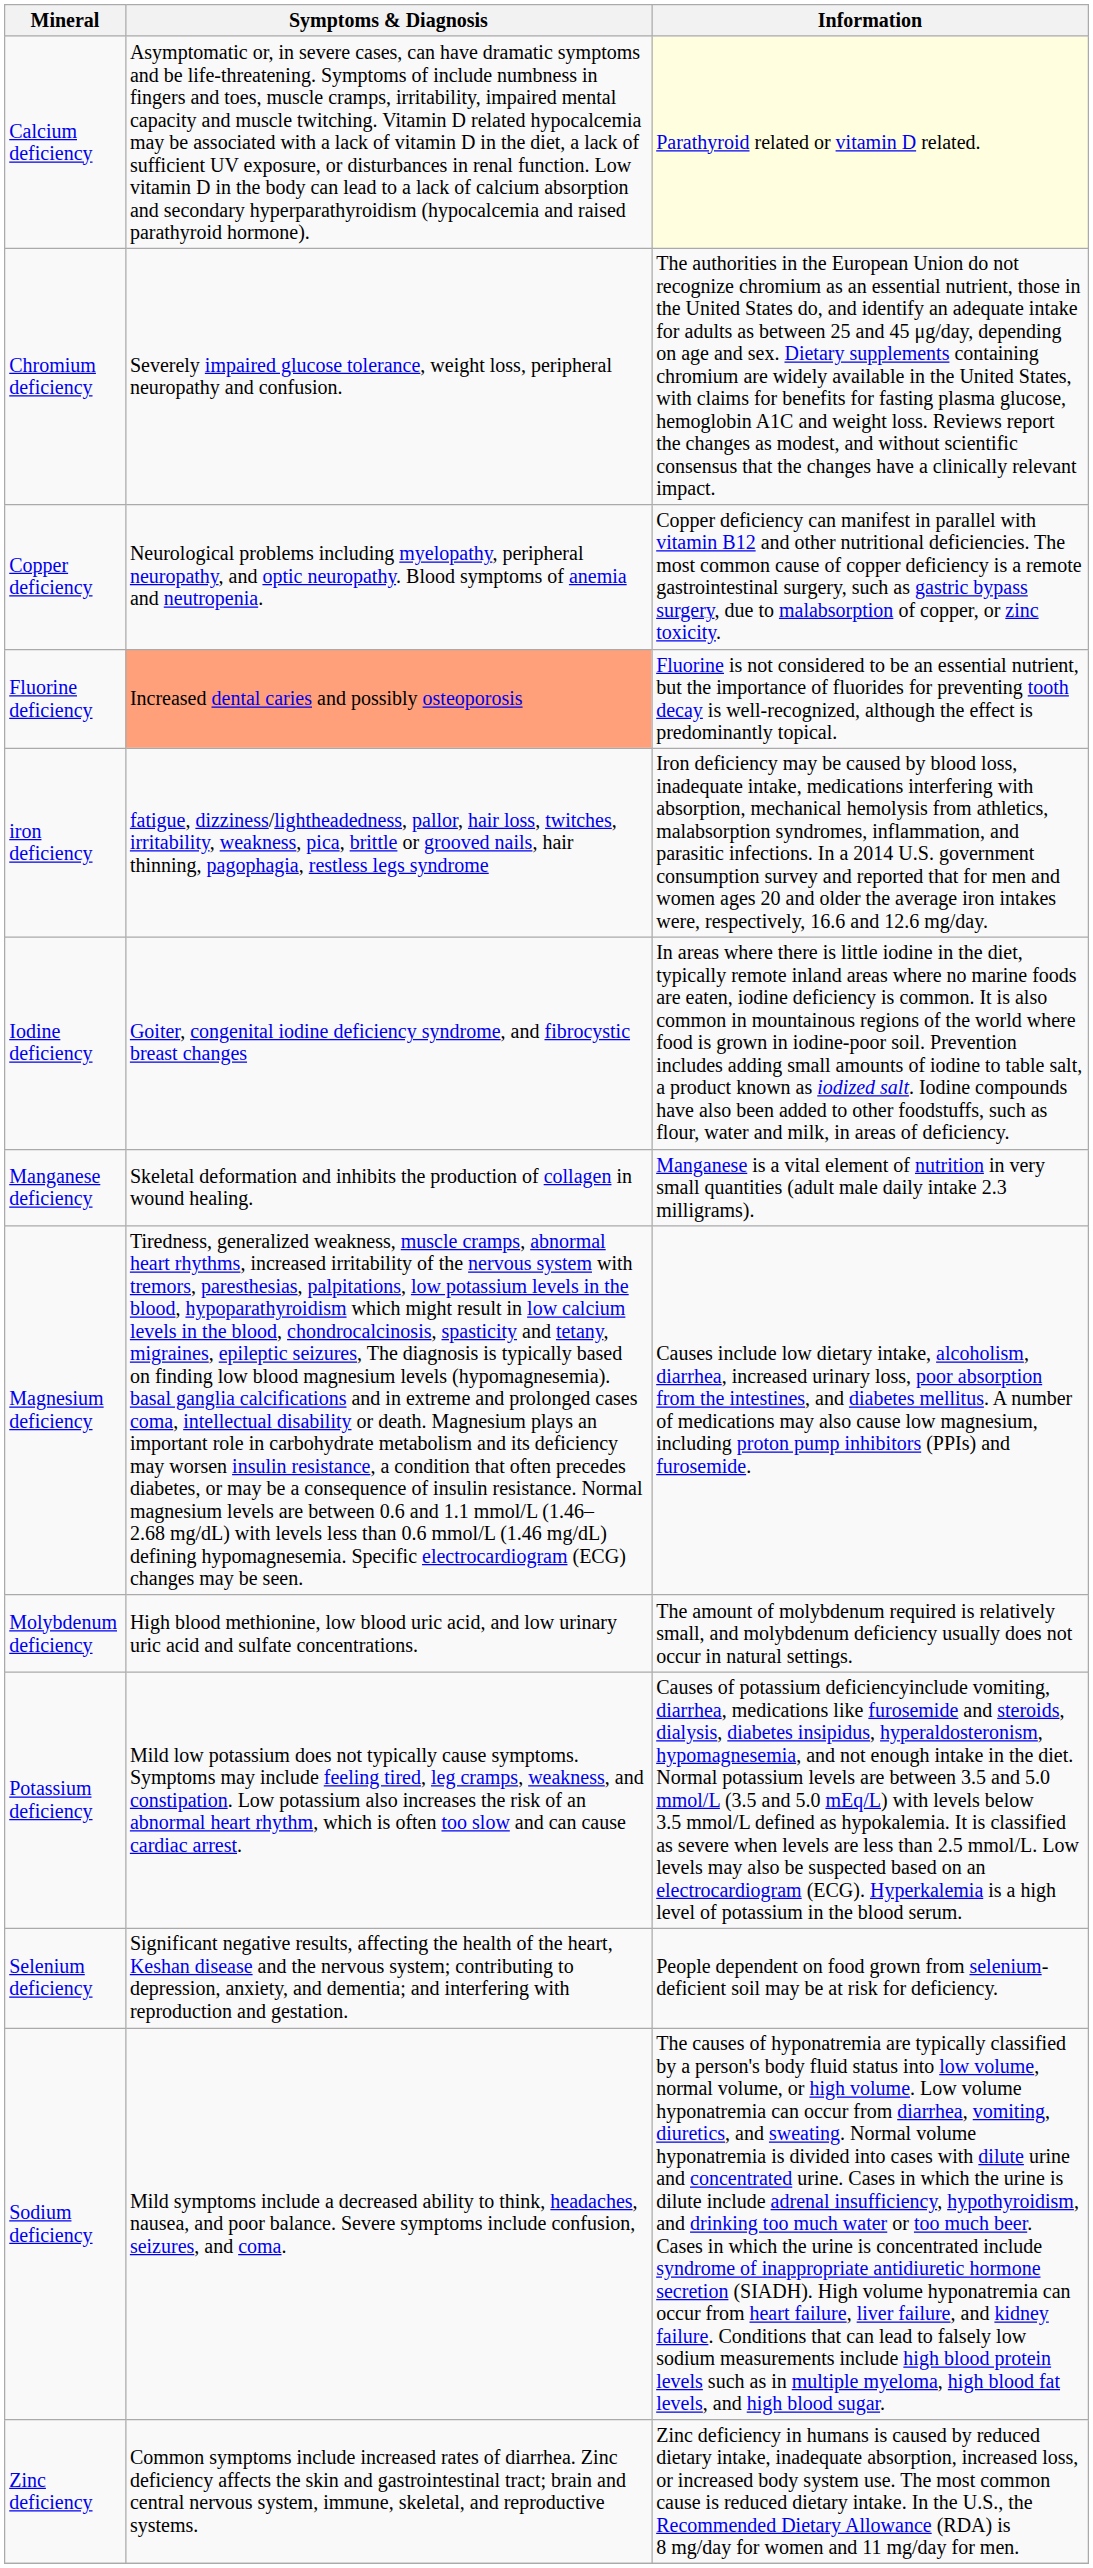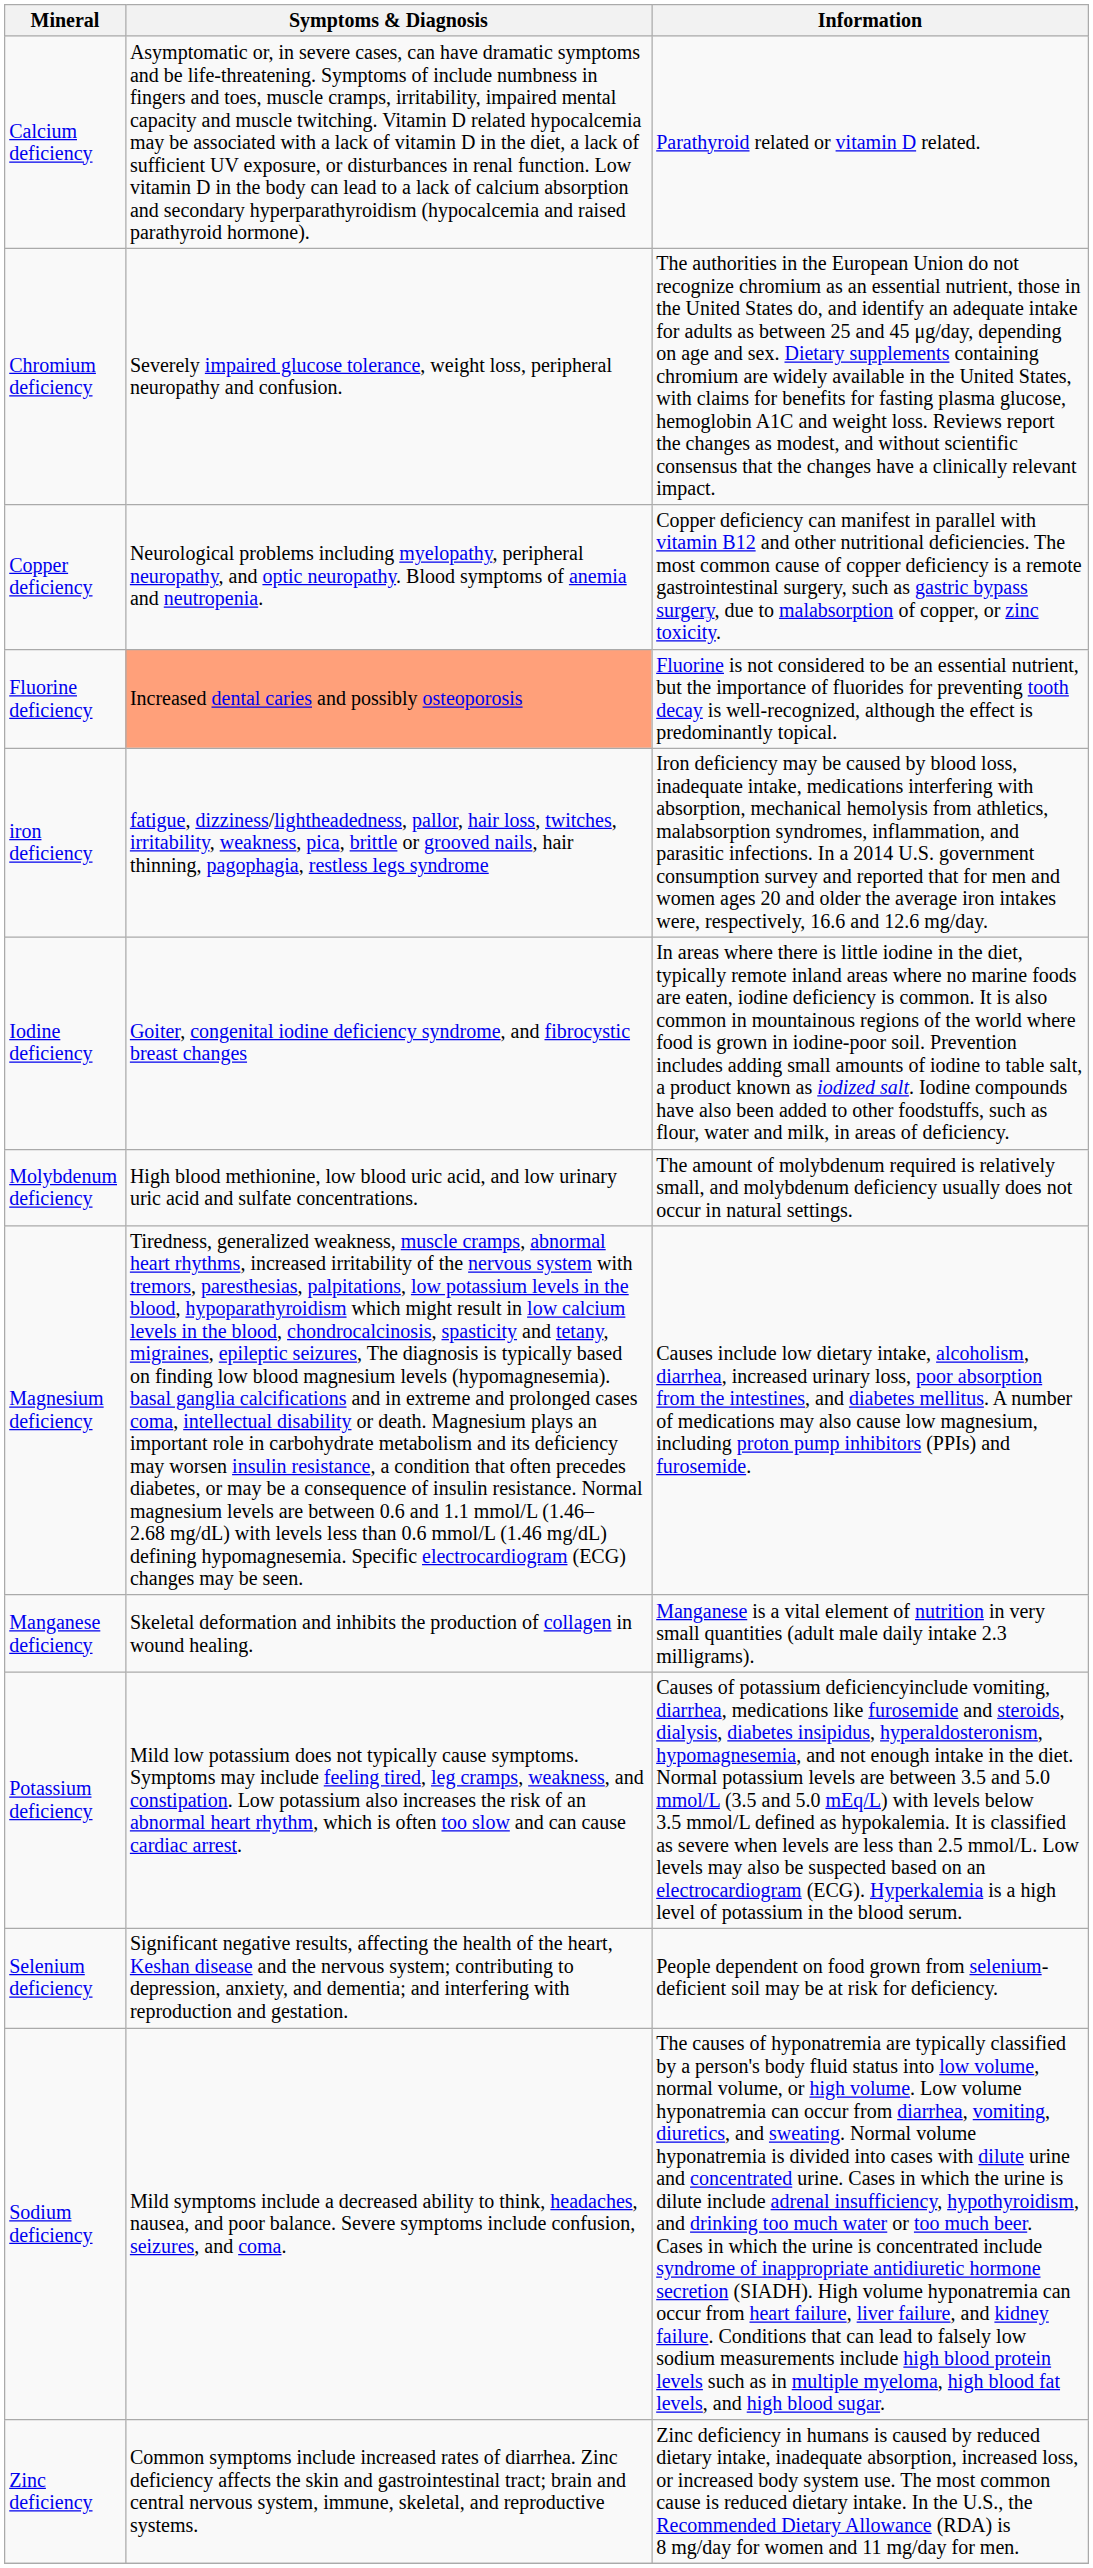 <table class="wikitable">
 <tr>
 <th>Mineral</th>
 <th>Symptoms & Diagnosis</th>
 <th>Information</th>
 </tr>
 <tr>
 <td><a href='#'>Calcium deficiency</a></td>
 <td>Asymptomatic or, in severe cases, can have dramatic symptoms and be life-threatening. Symptoms of include numbness in fingers and toes, muscle cramps, irritability, impaired mental capacity and muscle twitching. Vitamin D related hypocalcemia may be associated with a lack of vitamin D in the diet, a lack of sufficient UV exposure, or disturbances in renal function. Low vitamin D in the body can lead to a lack of calcium absorption and secondary hyperparathyroidism (hypocalcemia and raised parathyroid hormone).</td>
-<td style="background: lightyellow;"><a href='#'>Parathyroid</a> related or <a href='#'>vitamin D</a> related.</td>
+<td><a href='#'>Parathyroid</a> related or <a href='#'>vitamin D</a> related.</td>
 </tr>
 <tr>
 <td><a href='#'>Chromium deficiency</a></td>
 <td>Severely <a href='#'>impaired glucose tolerance</a>, weight loss, peripheral neuropathy and confusion.</td>
 <td>The authorities in the European Union do not recognize chromium as an essential nutrient, those in the United States do, and identify an adequate intake for adults as between 25 and 45 μg/day, depending on age and sex. <a href='#'>Dietary supplements</a> containing chromium are widely available in the United States, with claims for benefits for fasting plasma glucose, hemoglobin A1C and weight loss. Reviews report the changes as modest, and without scientific consensus that the changes have a clinically relevant impact.</td>
 </tr>
 <tr>
 <td><a href='#'>Copper deficiency</a></td>
 <td>Neurological problems including <a href='#'>myelopathy</a>, peripheral <a href='#'>neuropathy</a>, and <a href='#'>optic neuropathy</a>. Blood symptoms of <a href='#'>anemia</a>  and <a href='#'>neutropenia</a>.</td>
 <td>Copper deficiency can manifest in parallel with <a href='#'>vitamin B12</a> and other nutritional deficiencies. The most common cause of copper deficiency is a remote gastrointestinal surgery, such as <a href='#'>gastric bypass surgery</a>, due to <a href='#'>malabsorption</a> of copper, or <a href='#'>zinc toxicity</a>.</td>
 </tr>
 <tr>
 <td><a href='#'>Fluorine deficiency</a></td>
 <td style="background: lightsalmon;">Increased <a href='#'>dental caries</a> and possibly <a href='#'>osteoporosis</a></td>
 <td><a href='#'>Fluorine</a> is not considered to be an essential nutrient, but the importance of fluorides for preventing <a href='#'>tooth decay</a> is well-recognized, although the effect is predominantly topical.</td>
 </tr>
 <tr>
 <td><a href='#'>iron deficiency</a></td>
 <td><a href='#'>fatigue</a>, <a href='#'>dizziness</a>/<a href='#'>lightheadedness</a>, <a href='#'>pallor</a>, <a href='#'>hair loss</a>, <a href='#'>twitches</a>, <a href='#'>irritability</a>, <a href='#'>weakness</a>, <a href='#'>pica</a>, <a href='#'>brittle</a> or <a href='#'>grooved nails</a>, hair thinning, <a href='#'>pagophagia</a>, <a href='#'>restless legs syndrome</a></td>
 <td>Iron deficiency may be caused by blood loss, inadequate intake, medications interfering with absorption, mechanical hemolysis from athletics, malabsorption syndromes, inflammation, and parasitic infections. In a 2014 U.S. government consumption survey and reported that for men and women ages 20 and older the average iron intakes were, respectively, 16.6 and 12.6 mg/day.</td>
 </tr>
 <tr>
 <td><a href='#'>Iodine deficiency</a></td>
 <td><a href='#'>Goiter</a>, <a href='#'>congenital iodine deficiency syndrome</a>, and  <a href='#'>fibrocystic breast changes</a></td>
 <td>In areas where there is little iodine in the diet, typically remote inland areas where no marine foods are eaten, iodine deficiency is common. It is also common in mountainous regions of the world where food is grown in iodine-poor soil. Prevention includes adding small amounts of iodine to table salt, a product known as <em><a href='#'>iodized salt</a></em>. Iodine compounds have also been added to other foodstuffs, such as flour, water and milk, in areas of deficiency.</td>
 </tr>
 <tr>
-<td><a href='#'>Manganese deficiency</a></td>
-<td>Skeletal deformation and inhibits the production of <a href='#'>collagen</a> in wound healing.</td>
-<td><a href='#'>Manganese</a> is a vital element of <a href='#'>nutrition</a> in very small quantities (adult male daily intake 2.3 milligrams).</td>
+<td><a href='#'>Molybdenum deficiency</a></td>
+<td>High blood methionine, low blood uric acid, and low urinary uric acid and sulfate concentrations.</td>
+<td>The amount of molybdenum required is relatively small, and molybdenum deficiency usually does not occur in natural settings.</td>
 </tr>
 <tr>
 <td><a href='#'>Magnesium deficiency</a></td>
 <td>Tiredness, generalized weakness, <a href='#'>muscle cramps</a>, <a href='#'>abnormal heart rhythms</a>, increased irritability of the <a href='#'>nervous system</a> with <a href='#'>tremors</a>, <a href='#'>paresthesias</a>, <a href='#'>palpitations</a>, <a href='#'>low potassium levels in the blood</a>, <a href='#'>hypoparathyroidism</a> which might result in <a href='#'>low calcium levels in the blood</a>, <a href='#'>chondrocalcinosis</a>, <a href='#'>spasticity</a> and <a href='#'>tetany</a>, <a href='#'>migraines</a>, <a href='#'>epileptic seizures</a>, The diagnosis is typically based on finding low blood magnesium levels (hypomagnesemia). <a href='#'>basal ganglia calcifications</a> and in extreme and prolonged cases <a href='#'>coma</a>, <a href='#'>intellectual disability</a> or death. Magnesium plays an important role in carbohydrate metabolism and its deficiency may worsen <a href='#'>insulin resistance</a>, a condition that often precedes diabetes, or may be a consequence of insulin resistance. Normal magnesium levels are between 0.6 and 1.1 mmol/L (1.46–2.68 mg/dL) with levels less than 0.6 mmol/L (1.46 mg/dL) defining hypomagnesemia. Specific <a href='#'>electrocardiogram</a> (ECG) changes may be seen.</td>
 <td>Causes include low dietary intake, <a href='#'>alcoholism</a>, <a href='#'>diarrhea</a>, increased urinary loss, <a href='#'>poor absorption from the intestines</a>, and <a href='#'>diabetes mellitus</a>. A number of medications may also cause low magnesium, including <a href='#'>proton pump inhibitors</a> (PPIs) and <a href='#'>furosemide</a>.</td>
 </tr>
 <tr>
-<td><a href='#'>Molybdenum deficiency</a></td>
-<td>High blood methionine, low blood uric acid, and low urinary uric acid and sulfate concentrations.</td>
-<td>The amount of molybdenum required is relatively small, and molybdenum deficiency usually does not occur in natural settings.</td>
+<td><a href='#'>Manganese deficiency</a></td>
+<td>Skeletal deformation and inhibits the production of <a href='#'>collagen</a> in wound healing.</td>
+<td><a href='#'>Manganese</a> is a vital element of <a href='#'>nutrition</a> in very small quantities (adult male daily intake 2.3 milligrams).</td>
 </tr>
 <tr>
 <td><a href='#'>Potassium deficiency</a></td>
 <td>Mild low potassium does not typically cause symptoms. Symptoms may include <a href='#'>feeling tired</a>, <a href='#'>leg cramps</a>, <a href='#'>weakness</a>, and <a href='#'>constipation</a>. Low potassium also increases the risk of an <a href='#'>abnormal heart rhythm</a>, which is often <a href='#'>too slow</a> and can cause <a href='#'>cardiac arrest</a>.</td>
 <td>Causes of potassium deficiencyinclude vomiting, <a href='#'>diarrhea</a>, medications like <a href='#'>furosemide</a> and <a href='#'>steroids</a>, <a href='#'>dialysis</a>, <a href='#'>diabetes insipidus</a>, <a href='#'>hyperaldosteronism</a>, <a href='#'>hypomagnesemia</a>, and not enough intake in the diet. Normal potassium levels are between 3.5 and 5.0 <a href='#'>mmol/L</a> (3.5 and 5.0 <a href='#'>mEq/L</a>) with levels below 3.5 mmol/L defined as hypokalemia. It is classified as severe when levels are less than 2.5 mmol/L. Low levels may also be suspected based on an <a href='#'>electrocardiogram</a> (ECG). <a href='#'>Hyperkalemia</a> is a high level of potassium in the blood serum.</td>
 </tr>
 <tr>
 <td><a href='#'>Selenium deficiency</a></td>
 <td>Significant negative results, affecting the health of the heart, <a href='#'>Keshan disease</a> and the nervous system; contributing to depression, anxiety, and dementia; and interfering with reproduction and gestation.</td>
 <td>People dependent on food grown from <a href='#'>selenium</a>-deficient soil may be at risk for deficiency.</td>
 </tr>
 <tr>
 <td><a href='#'>Sodium deficiency</a></td>
 <td>Mild symptoms include a decreased ability to think, <a href='#'>headaches</a>, nausea, and poor balance. Severe symptoms include confusion, <a href='#'>seizures</a>, and <a href='#'>coma</a>.</td>
 <td>The causes of hyponatremia are typically classified by a person's body fluid status into <a href='#'>low volume</a>, normal volume, or <a href='#'>high volume</a>. Low volume hyponatremia can occur from <a href='#'>diarrhea</a>, <a href='#'>vomiting</a>, <a href='#'>diuretics</a>, and <a href='#'>sweating</a>. Normal volume hyponatremia is divided into cases with <a href='#'>dilute</a> urine and <a href='#'>concentrated</a> urine. Cases in which the urine is dilute include <a href='#'>adrenal insufficiency</a>, <a href='#'>hypothyroidism</a>, and <a href='#'>drinking too much water</a> or <a href='#'>too much beer</a>. Cases in which the urine is concentrated include <a href='#'>syndrome of inappropriate antidiuretic hormone secretion</a> (SIADH). High volume hyponatremia can occur from <a href='#'>heart failure</a>, <a href='#'>liver failure</a>, and <a href='#'>kidney failure</a>. Conditions that can lead to falsely low sodium measurements include <a href='#'>high blood protein levels</a> such as in <a href='#'>multiple myeloma</a>, <a href='#'>high blood fat levels</a>, and <a href='#'>high blood sugar</a>.</td>
 </tr>
 <tr>
 <td><a href='#'>Zinc deficiency</a></td>
 <td>Common symptoms include increased rates of diarrhea. Zinc deficiency affects the skin and gastrointestinal tract; brain and central nervous system, immune, skeletal, and reproductive systems.</td>
 <td>Zinc deficiency in humans is caused by reduced dietary intake, inadequate absorption, increased loss, or increased body system use. The most common cause is reduced dietary intake. In the U.S., the <a href='#'>Recommended Dietary Allowance</a> (RDA) is 8 mg/day for women and 11 mg/day for men.</td>
 </tr>
 <tr>
 </tr>
 </table>
